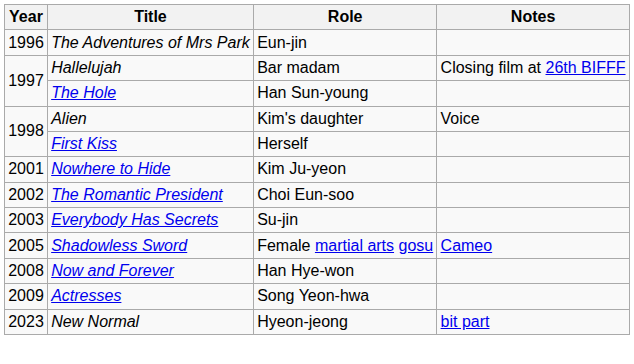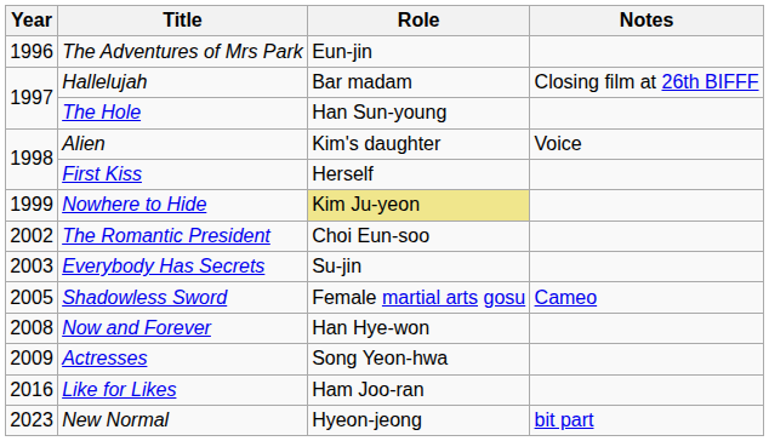 <table class="wikitable sortable">
 <tr>
 <th>Year</th>
 <th>Title</th>
 <th>Role</th>
 <th>Notes</th>
 </tr>
 <tr>
 <td>1996</td>
 <td><em>The Adventures of Mrs Park</em></td>
 <td>Eun-jin</td>
 <td></td>
 </tr>
 <tr>
 <td rowspan=2>1997</td>
 <td><em>Hallelujah</em></td>
 <td>Bar madam</td>
 <td>Closing film at <a href='#'>26th BIFFF</a></td>
 </tr>
 <tr>
 <td><em><a href='#'>The Hole</a></em></td>
 <td>Han Sun-young</td>
 <td></td>
 </tr>
 <tr>
 <td rowspan=2>1998</td>
 <td><em>Alien</em></td>
 <td>Kim's daughter</td>
 <td>Voice</td>
 </tr>
 <tr>
 <td><em><a href='#'>First Kiss</a></em></td>
 <td>Herself</td>
 <td></td>
 </tr>
 <tr>
-<td>2001</td>
+<td>1999</td>
 <td><em><a href='#'>Nowhere to Hide</a></em></td>
-<td>Kim Ju-yeon</td>
+<td style="background: khaki;">Kim Ju-yeon</td>
 <td></td>
 </tr>
 <tr>
 <td>2002</td>
 <td><em><a href='#'>The Romantic President</a></em></td>
 <td>Choi Eun-soo</td>
 <td></td>
 </tr>
 <tr>
 <td>2003</td>
 <td><em><a href='#'>Everybody Has Secrets</a></em></td>
 <td>Su-jin</td>
 <td></td>
 </tr>
 <tr>
 <td>2005</td>
 <td><em><a href='#'>Shadowless Sword</a></em></td>
 <td>Female <a href='#'>martial arts</a> <a href='#'>gosu</a></td>
 <td><a href='#'>Cameo</a></td>
 </tr>
 <tr>
 <td>2008</td>
 <td><em><a href='#'>Now and Forever</a></em></td>
 <td>Han Hye-won</td>
 <td></td>
 </tr>
 <tr>
 <td>2009</td>
 <td><em><a href='#'>Actresses</a></em></td>
 <td>Song Yeon-hwa</td>
 <td></td>
 </tr>
 <tr>
+<td>2016</td>
+<td><em><a href='#'>Like for Likes</a></em></td>
+<td>Ham Joo-ran</td>
+<td></td>
+</tr>
+<tr>
 <td>2023</td>
 <td><em>New Normal</em></td>
 <td>Hyeon-jeong</td>
 <td><a href='#'>bit part</a></td>
 </tr>
 </table>
